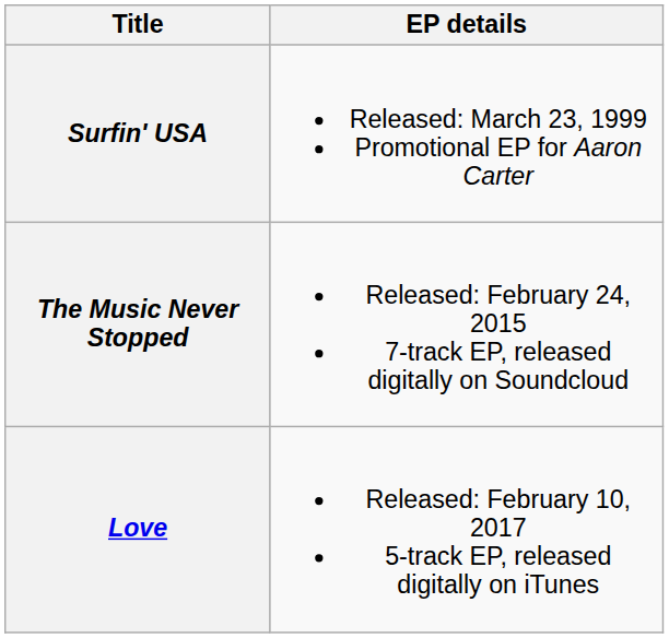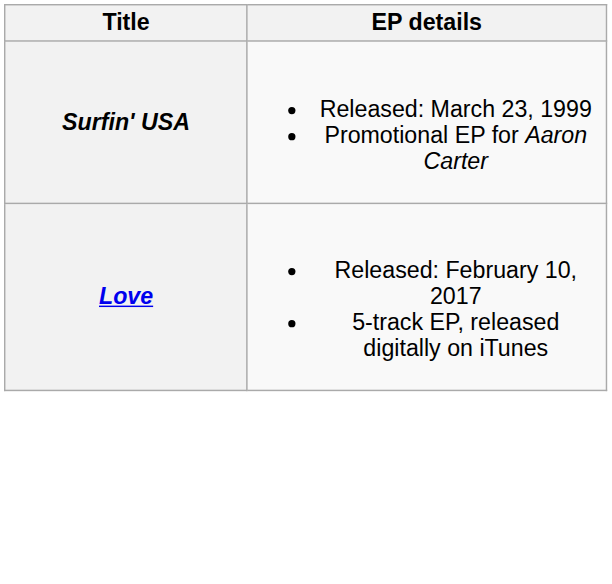 <table class="wikitable plainrowheaders" style="text-align:center;">
 <tr>
 <th scope="col" style="width:10em;">Title</th>
 <th scope="col" style="width:15em;">EP details</th>
 </tr>
 <tr>
 <th scope="row"><em>Surfin' USA</em></th>
 <td><br><ul><li>Released: March 23, 1999</li><li>Promotional EP for <em>Aaron Carter</em></li></ul></td>
 </tr>
 <tr>
-<th scope="row"><em>The Music Never Stopped</em></th>
-<td><br><ul><li>Released: February 24, 2015</li><li>7-track EP, released digitally on Soundcloud</li></ul></td>
-</tr>
-<tr>
 <th scope="row"><em><a href='#'>Love</a></em></th>
 <td><br><ul><li>Released: February 10, 2017</li><li>5-track EP, released digitally on iTunes</li></ul></td>
 </tr>
 </table>
